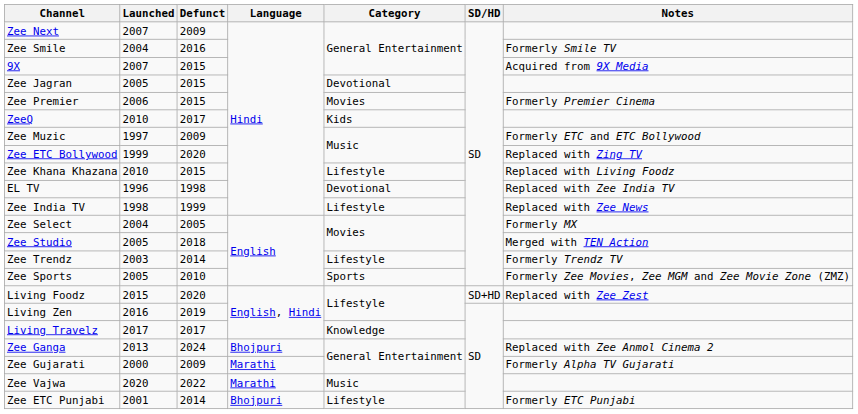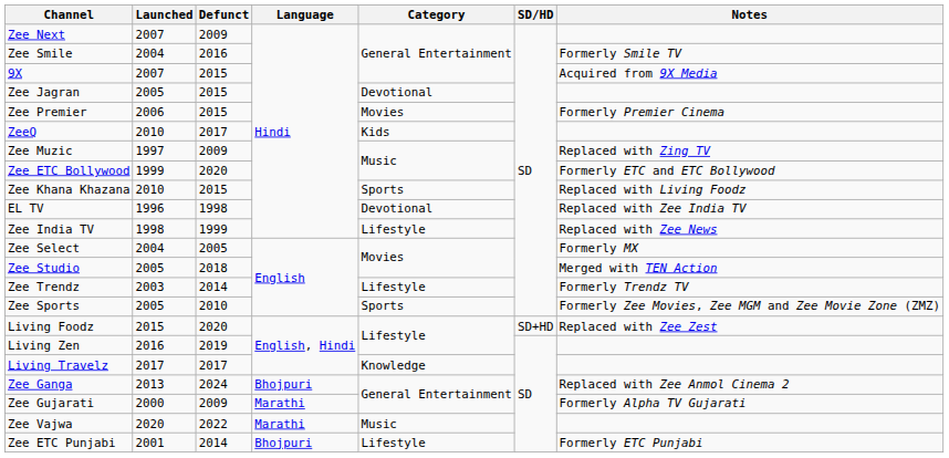 <table class="wikitable sortable">
 <tr>
 <th>Channel</th>
 <th>Launched</th>
 <th>Defunct</th>
 <th>Language</th>
 <th>Category</th>
 <th>SD/HD</th>
 <th>Notes</th>
 </tr>
 <tr>
 <td><a href='#'>Zee Next</a></td>
 <td>2007</td>
 <td>2009</td>
 <td rowspan="11"><a href='#'>Hindi</a></td>
 <td rowspan="3">General Entertainment</td>
 <td rowspan="15">SD</td>
 <td></td>
 </tr>
 <tr>
 <td>Zee Smile</td>
 <td>2004</td>
 <td>2016</td>
 <td>Formerly <em>Smile TV</em></td>
 </tr>
 <tr>
 <td><a href='#'>9X</a></td>
 <td>2007</td>
 <td>2015</td>
 <td>Acquired from <em><a href='#'>9X Media</a></em></td>
 </tr>
 <tr>
 <td>Zee Jagran</td>
 <td>2005</td>
 <td>2015</td>
 <td>Devotional</td>
 <td></td>
 </tr>
 <tr>
 <td>Zee Premier</td>
 <td>2006</td>
 <td>2015</td>
 <td>Movies</td>
 <td>Formerly <em>Premier Cinema</em></td>
 </tr>
 <tr>
 <td><a href='#'>ZeeQ</a></td>
 <td>2010</td>
 <td>2017</td>
 <td>Kids</td>
 <td></td>
 </tr>
 <tr>
 <td>Zee Muzic</td>
 <td>1997</td>
 <td>2009</td>
 <td rowspan="2">Music</td>
-<td>Formerly <em>ETC</em> and <em>ETC Bollywood</em></td>
+<td>Replaced with <em><a href='#'>Zing TV</a></em></td>
 </tr>
 <tr>
 <td><a href='#'>Zee ETC Bollywood</a></td>
 <td>1999</td>
 <td>2020</td>
-<td>Replaced with <em><a href='#'>Zing TV</a></em></td>
+<td>Formerly <em>ETC</em> and <em>ETC Bollywood</em></td>
 </tr>
 <tr>
 <td>Zee Khana Khazana</td>
 <td>2010</td>
 <td>2015</td>
-<td>Lifestyle</td>
+<td>Sports</td>
 <td>Replaced with <em>Living Foodz</em></td>
 </tr>
 <tr>
 <td>EL TV</td>
 <td>1996</td>
 <td>1998</td>
 <td>Devotional</td>
 <td>Replaced with <em>Zee India TV</em></td>
 </tr>
 <tr>
 <td>Zee India TV</td>
 <td>1998</td>
 <td>1999</td>
 <td>Lifestyle</td>
 <td>Replaced with <em><a href='#'>Zee News</a></em></td>
 </tr>
 <tr>
 <td>Zee Select</td>
 <td>2004</td>
 <td>2005</td>
 <td rowspan="4"><a href='#'>English</a></td>
 <td rowspan="2">Movies</td>
 <td>Formerly <em>MX</em></td>
 </tr>
 <tr>
 <td><a href='#'>Zee Studio</a></td>
 <td>2005</td>
 <td>2018</td>
 <td>Merged with <em><a href='#'>TEN Action</a></em></td>
 </tr>
 <tr>
 <td>Zee Trendz</td>
 <td>2003</td>
 <td>2014</td>
 <td>Lifestyle</td>
 <td>Formerly <em>Trendz TV</em></td>
 </tr>
 <tr>
 <td>Zee Sports</td>
 <td>2005</td>
 <td>2010</td>
 <td>Sports</td>
 <td>Formerly <em>Zee Movies</em>, <em>Zee MGM</em> and <em>Zee Movie Zone</em> (ZMZ)</td>
 </tr>
 <tr>
 <td>Living Foodz</td>
 <td>2015</td>
 <td>2020</td>
 <td rowspan="3"><a href='#'>English</a>, <a href='#'>Hindi</a></td>
 <td rowspan="2">Lifestyle</td>
 <td>SD+HD</td>
 <td>Replaced with <em><a href='#'>Zee Zest</a></em></td>
 </tr>
 <tr>
 <td>Living Zen</td>
 <td>2016</td>
 <td>2019</td>
 <td rowspan="6">SD</td>
 <td></td>
 </tr>
 <tr>
 <td><a href='#'>Living Travelz</a></td>
 <td>2017</td>
 <td>2017</td>
 <td>Knowledge</td>
 <td></td>
 </tr>
 <tr>
 <td><a href='#'>Zee Ganga</a></td>
 <td>2013</td>
 <td>2024</td>
 <td><a href='#'>Bhojpuri</a></td>
 <td rowspan="2">General Entertainment</td>
 <td>Replaced with <em>Zee Anmol Cinema 2</em></td>
 </tr>
 <tr>
 <td>Zee Gujarati</td>
 <td>2000</td>
 <td>2009</td>
 <td><a href='#'>Marathi</a></td>
 <td>Formerly <em>Alpha TV Gujarati</em></td>
 </tr>
 <tr>
 <td>Zee Vajwa</td>
 <td>2020</td>
 <td>2022</td>
 <td><a href='#'>Marathi</a></td>
 <td>Music</td>
 <td></td>
 </tr>
 <tr>
 <td>Zee ETC Punjabi</td>
 <td>2001</td>
 <td>2014</td>
 <td><a href='#'>Bhojpuri</a></td>
 <td>Lifestyle</td>
 <td>Formerly <em>ETC Punjabi</em></td>
 </tr>
 </table>
